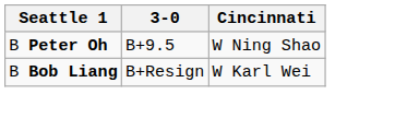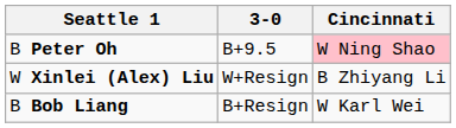 <table class="wikitable">
 <tr>
 <th>Seattle 1</th>
 <th>3-0</th>
 <th>Cincinnati</th>
 </tr>
 <tr>
 <td>B <strong>Peter Oh</strong></td>
 <td>B+9.5</td>
-<td>W Ning Shao</td>
+<td style="background: pink;">W Ning Shao</td>
+</tr>
+<tr>
+<td>W <strong>Xinlei (Alex) Liu</strong></td>
+<td>W+Resign</td>
+<td>B Zhiyang Li</td>
 </tr>
 <tr>
 <td>B <strong>Bob Liang</strong></td>
 <td>B+Resign</td>
 <td>W Karl Wei</td>
 </tr>
 </table>
